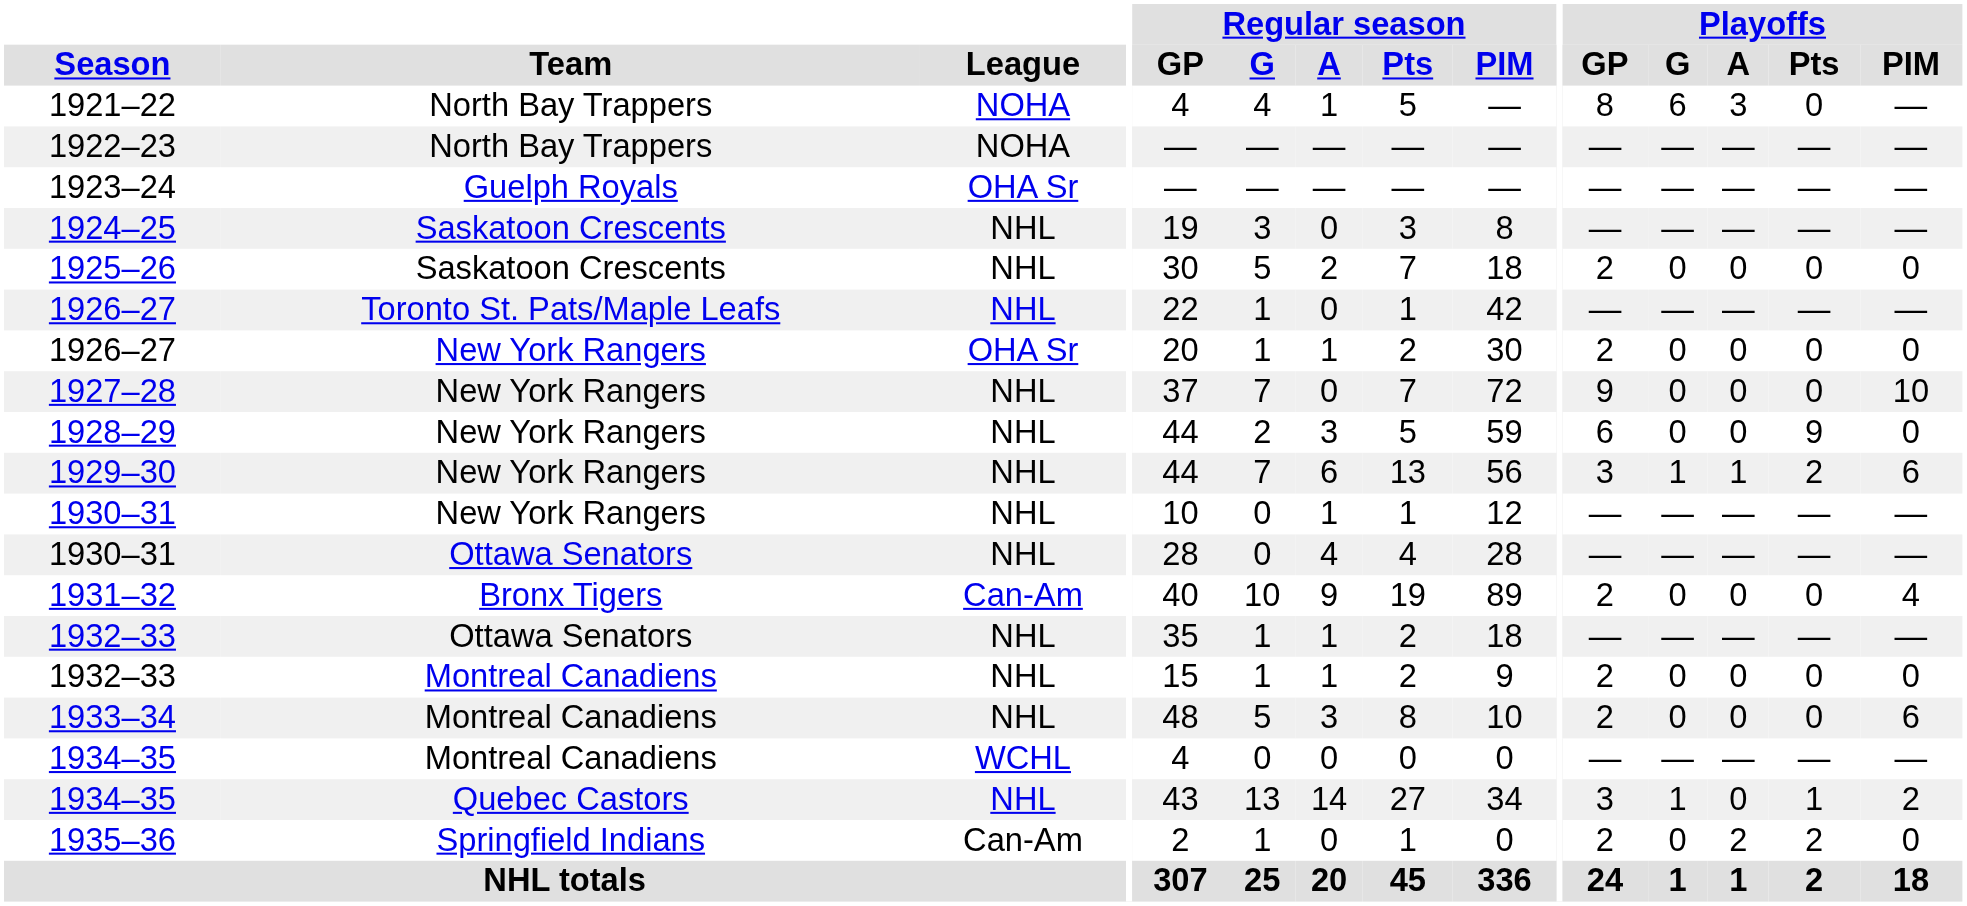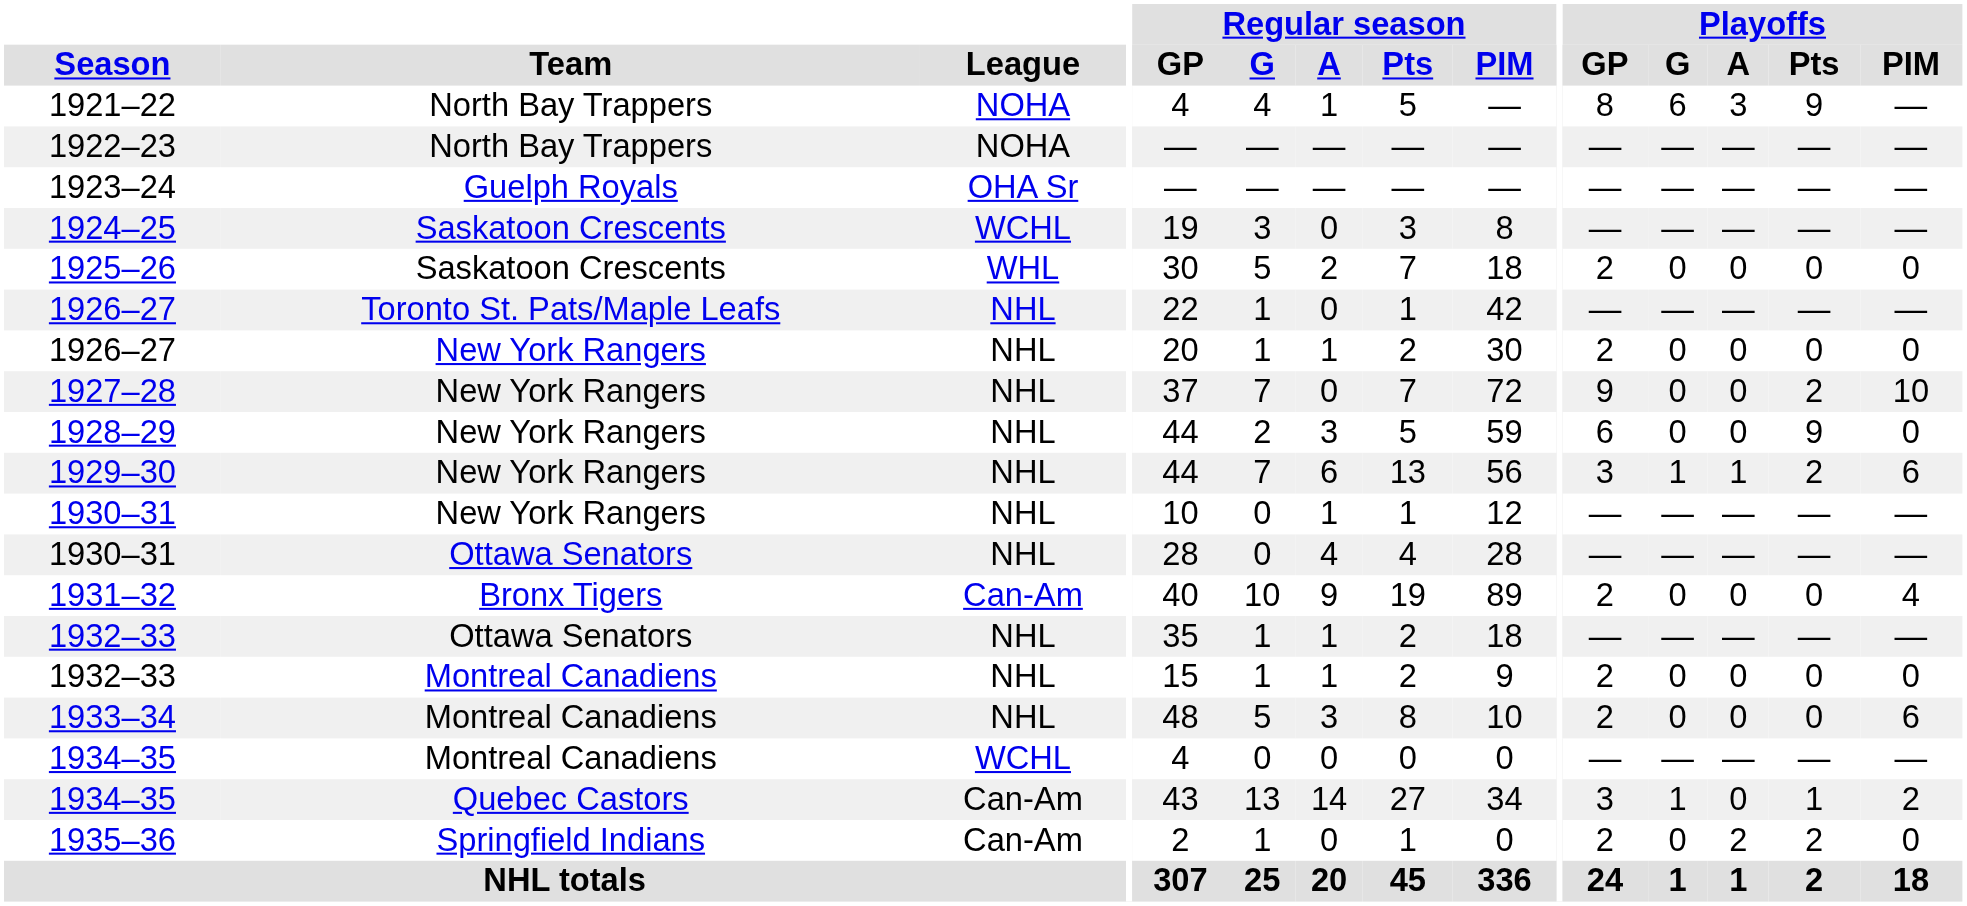 <table border="0" cellpadding="1" cellspacing="0" style="text-align:center; width:60em">
 <tr bgcolor="#e0e0e0">
 <th colspan="3" bgcolor="#ffffff"></th>
 <th rowspan="100" bgcolor="#ffffff"></th>
 <th colspan="5"><a href='#'>Regular season</a></th>
 <th rowspan="100" bgcolor="#ffffff"></th>
 <th colspan="5"><a href='#'>Playoffs</a></th>
 </tr>
 <tr bgcolor="#e0e0e0">
 <th><a href='#'>Season</a></th>
 <th>Team</th>
 <th>League</th>
 <th>GP</th>
 <th><a href='#'>G</a></th>
 <th><a href='#'>A</a></th>
 <th><a href='#'>Pts</a></th>
 <th><a href='#'>PIM</a></th>
 <th>GP</th>
 <th>G</th>
 <th>A</th>
 <th>Pts</th>
 <th>PIM</th>
 </tr>
 <tr>
 <td>1921–22</td>
 <td>North Bay Trappers</td>
 <td><a href='#'>NOHA</a></td>
 <td>4</td>
 <td>4</td>
 <td>1</td>
 <td>5</td>
 <td>—</td>
 <td>8</td>
 <td>6</td>
 <td>3</td>
-<td>0</td>
+<td>9</td>
 <td>—</td>
 </tr>
 <tr bgcolor="#f0f0f0">
 <td>1922–23</td>
 <td>North Bay Trappers</td>
 <td>NOHA</td>
 <td>—</td>
 <td>—</td>
 <td>—</td>
 <td>—</td>
 <td>—</td>
 <td>—</td>
 <td>—</td>
 <td>—</td>
 <td>—</td>
 <td>—</td>
 </tr>
 <tr>
 <td>1923–24</td>
 <td><a href='#'>Guelph Royals</a></td>
 <td><a href='#'>OHA Sr</a></td>
 <td>—</td>
 <td>—</td>
 <td>—</td>
 <td>—</td>
 <td>—</td>
 <td>—</td>
 <td>—</td>
 <td>—</td>
 <td>—</td>
 <td>—</td>
 </tr>
 <tr bgcolor="#f0f0f0">
 <td><a href='#'>1924–25</a></td>
 <td><a href='#'>Saskatoon Crescents</a></td>
-<td>NHL</td>
+<td><a href='#'>WCHL</a></td>
 <td>19</td>
 <td>3</td>
 <td>0</td>
 <td>3</td>
 <td>8</td>
 <td>—</td>
 <td>—</td>
 <td>—</td>
 <td>—</td>
 <td>—</td>
 </tr>
 <tr>
 <td><a href='#'>1925–26</a></td>
 <td>Saskatoon Crescents</td>
-<td>NHL</td>
+<td><a href='#'>WHL</a></td>
 <td>30</td>
 <td>5</td>
 <td>2</td>
 <td>7</td>
 <td>18</td>
 <td>2</td>
 <td>0</td>
 <td>0</td>
 <td>0</td>
 <td>0</td>
 </tr>
 <tr bgcolor="#f0f0f0">
 <td><a href='#'>1926–27</a></td>
 <td><a href='#'>Toronto St. Pats/Maple Leafs</a></td>
 <td><a href='#'>NHL</a></td>
 <td>22</td>
 <td>1</td>
 <td>0</td>
 <td>1</td>
 <td>42</td>
 <td>—</td>
 <td>—</td>
 <td>—</td>
 <td>—</td>
 <td>—</td>
 </tr>
 <tr>
 <td>1926–27</td>
 <td><a href='#'>New York Rangers</a></td>
-<td><a href='#'>OHA Sr</a></td>
+<td>NHL</td>
 <td>20</td>
 <td>1</td>
 <td>1</td>
 <td>2</td>
 <td>30</td>
 <td>2</td>
 <td>0</td>
 <td>0</td>
 <td>0</td>
 <td>0</td>
 </tr>
 <tr bgcolor="#f0f0f0">
 <td><a href='#'>1927–28</a></td>
 <td>New York Rangers</td>
 <td>NHL</td>
 <td>37</td>
 <td>7</td>
 <td>0</td>
 <td>7</td>
 <td>72</td>
 <td>9</td>
 <td>0</td>
 <td>0</td>
-<td>0</td>
+<td>2</td>
 <td>10</td>
 </tr>
 <tr>
 <td><a href='#'>1928–29</a></td>
 <td>New York Rangers</td>
 <td>NHL</td>
 <td>44</td>
 <td>2</td>
 <td>3</td>
 <td>5</td>
 <td>59</td>
 <td>6</td>
 <td>0</td>
 <td>0</td>
 <td>9</td>
 <td>0</td>
 </tr>
 <tr bgcolor="#f0f0f0">
 <td><a href='#'>1929–30</a></td>
 <td>New York Rangers</td>
 <td>NHL</td>
 <td>44</td>
 <td>7</td>
 <td>6</td>
 <td>13</td>
 <td>56</td>
 <td>3</td>
 <td>1</td>
 <td>1</td>
 <td>2</td>
 <td>6</td>
 </tr>
 <tr>
 <td><a href='#'>1930–31</a></td>
 <td>New York Rangers</td>
 <td>NHL</td>
 <td>10</td>
 <td>0</td>
 <td>1</td>
 <td>1</td>
 <td>12</td>
 <td>—</td>
 <td>—</td>
 <td>—</td>
 <td>—</td>
 <td>—</td>
 </tr>
 <tr bgcolor="#f0f0f0">
 <td>1930–31</td>
 <td><a href='#'>Ottawa Senators</a></td>
 <td>NHL</td>
 <td>28</td>
 <td>0</td>
 <td>4</td>
 <td>4</td>
 <td>28</td>
 <td>—</td>
 <td>—</td>
 <td>—</td>
 <td>—</td>
 <td>—</td>
 </tr>
 <tr>
 <td><a href='#'>1931–32</a></td>
 <td><a href='#'>Bronx Tigers</a></td>
 <td><a href='#'>Can-Am</a></td>
 <td>40</td>
 <td>10</td>
 <td>9</td>
 <td>19</td>
 <td>89</td>
 <td>2</td>
 <td>0</td>
 <td>0</td>
 <td>0</td>
 <td>4</td>
 </tr>
 <tr bgcolor="#f0f0f0">
 <td><a href='#'>1932–33</a></td>
 <td>Ottawa Senators</td>
 <td>NHL</td>
 <td>35</td>
 <td>1</td>
 <td>1</td>
 <td>2</td>
 <td>18</td>
 <td>—</td>
 <td>—</td>
 <td>—</td>
 <td>—</td>
 <td>—</td>
 </tr>
 <tr>
 <td>1932–33</td>
 <td><a href='#'>Montreal Canadiens</a></td>
 <td>NHL</td>
 <td>15</td>
 <td>1</td>
 <td>1</td>
 <td>2</td>
 <td>9</td>
 <td>2</td>
 <td>0</td>
 <td>0</td>
 <td>0</td>
 <td>0</td>
 </tr>
 <tr bgcolor="#f0f0f0">
 <td><a href='#'>1933–34</a></td>
 <td>Montreal Canadiens</td>
 <td>NHL</td>
 <td>48</td>
 <td>5</td>
 <td>3</td>
 <td>8</td>
 <td>10</td>
 <td>2</td>
 <td>0</td>
 <td>0</td>
 <td>0</td>
 <td>6</td>
 </tr>
 <tr>
 <td><a href='#'>1934–35</a></td>
 <td>Montreal Canadiens</td>
 <td><a href='#'>WCHL</a></td>
 <td>4</td>
 <td>0</td>
 <td>0</td>
 <td>0</td>
 <td>0</td>
 <td>—</td>
 <td>—</td>
 <td>—</td>
 <td>—</td>
 <td>—</td>
 </tr>
 <tr bgcolor="#f0f0f0">
 <td><a href='#'>1934–35</a></td>
 <td><a href='#'>Quebec Castors</a></td>
-<td><a href='#'>NHL</a></td>
+<td>Can-Am</td>
 <td>43</td>
 <td>13</td>
 <td>14</td>
 <td>27</td>
 <td>34</td>
 <td>3</td>
 <td>1</td>
 <td>0</td>
 <td>1</td>
 <td>2</td>
 </tr>
 <tr>
 <td><a href='#'>1935–36</a></td>
 <td><a href='#'>Springfield Indians</a></td>
 <td>Can-Am</td>
 <td>2</td>
 <td>1</td>
 <td>0</td>
 <td>1</td>
 <td>0</td>
 <td>2</td>
 <td>0</td>
 <td>2</td>
 <td>2</td>
 <td>0</td>
 </tr>
 <tr bgcolor="#e0e0e0">
 <th colspan="3">NHL totals</th>
 <th>307</th>
 <th>25</th>
 <th>20</th>
 <th>45</th>
 <th>336</th>
 <th>24</th>
 <th>1</th>
 <th>1</th>
 <th>2</th>
 <th>18</th>
 </tr>
 </table>
